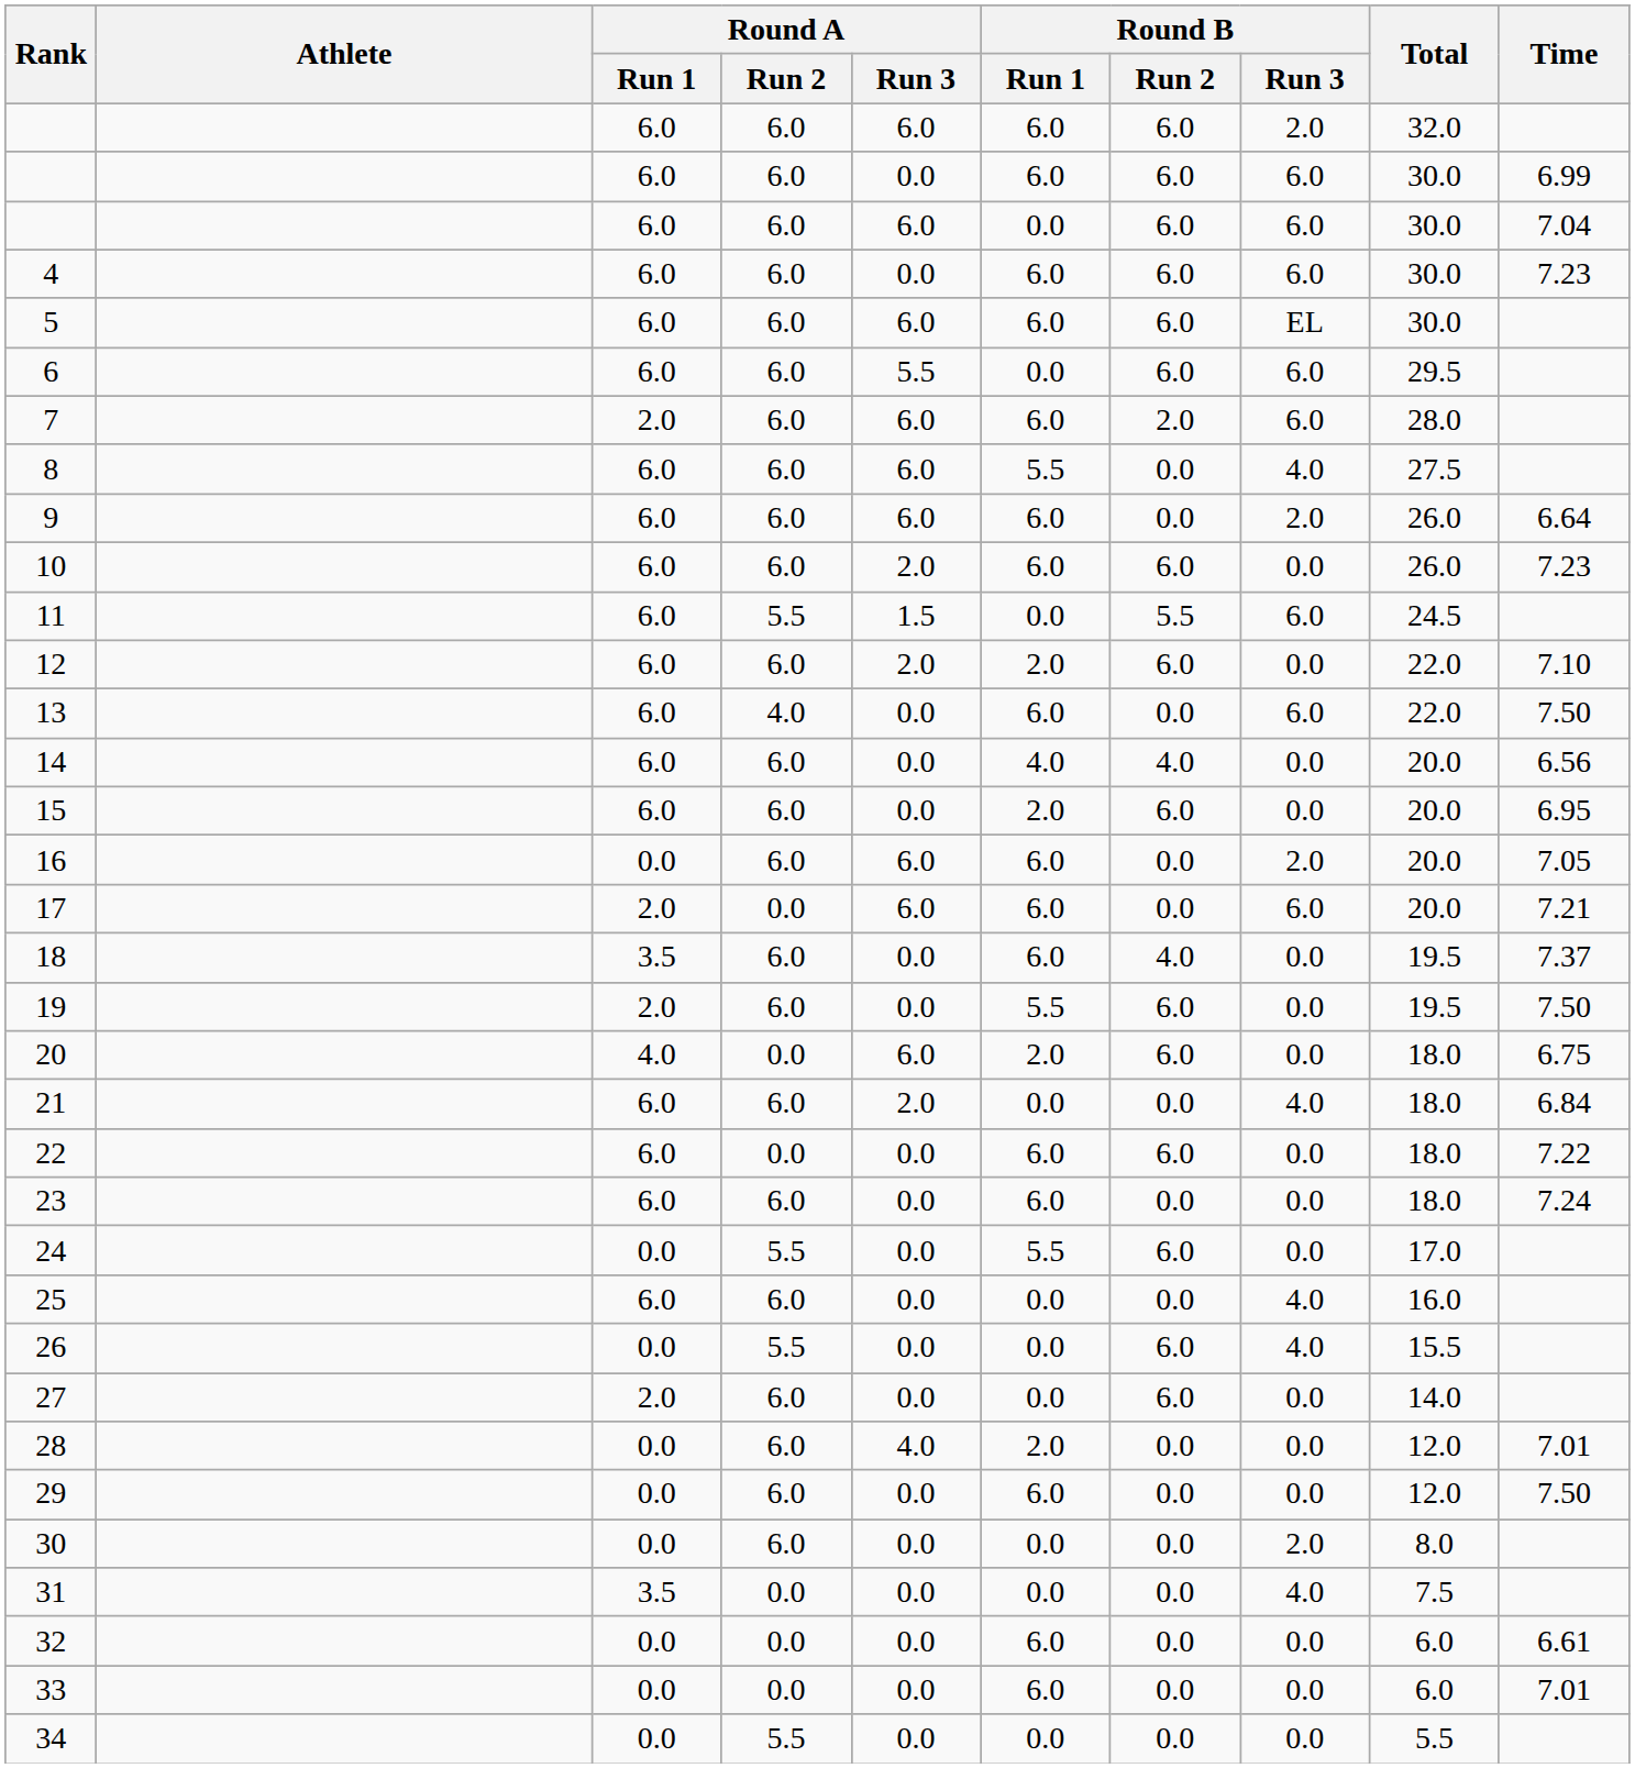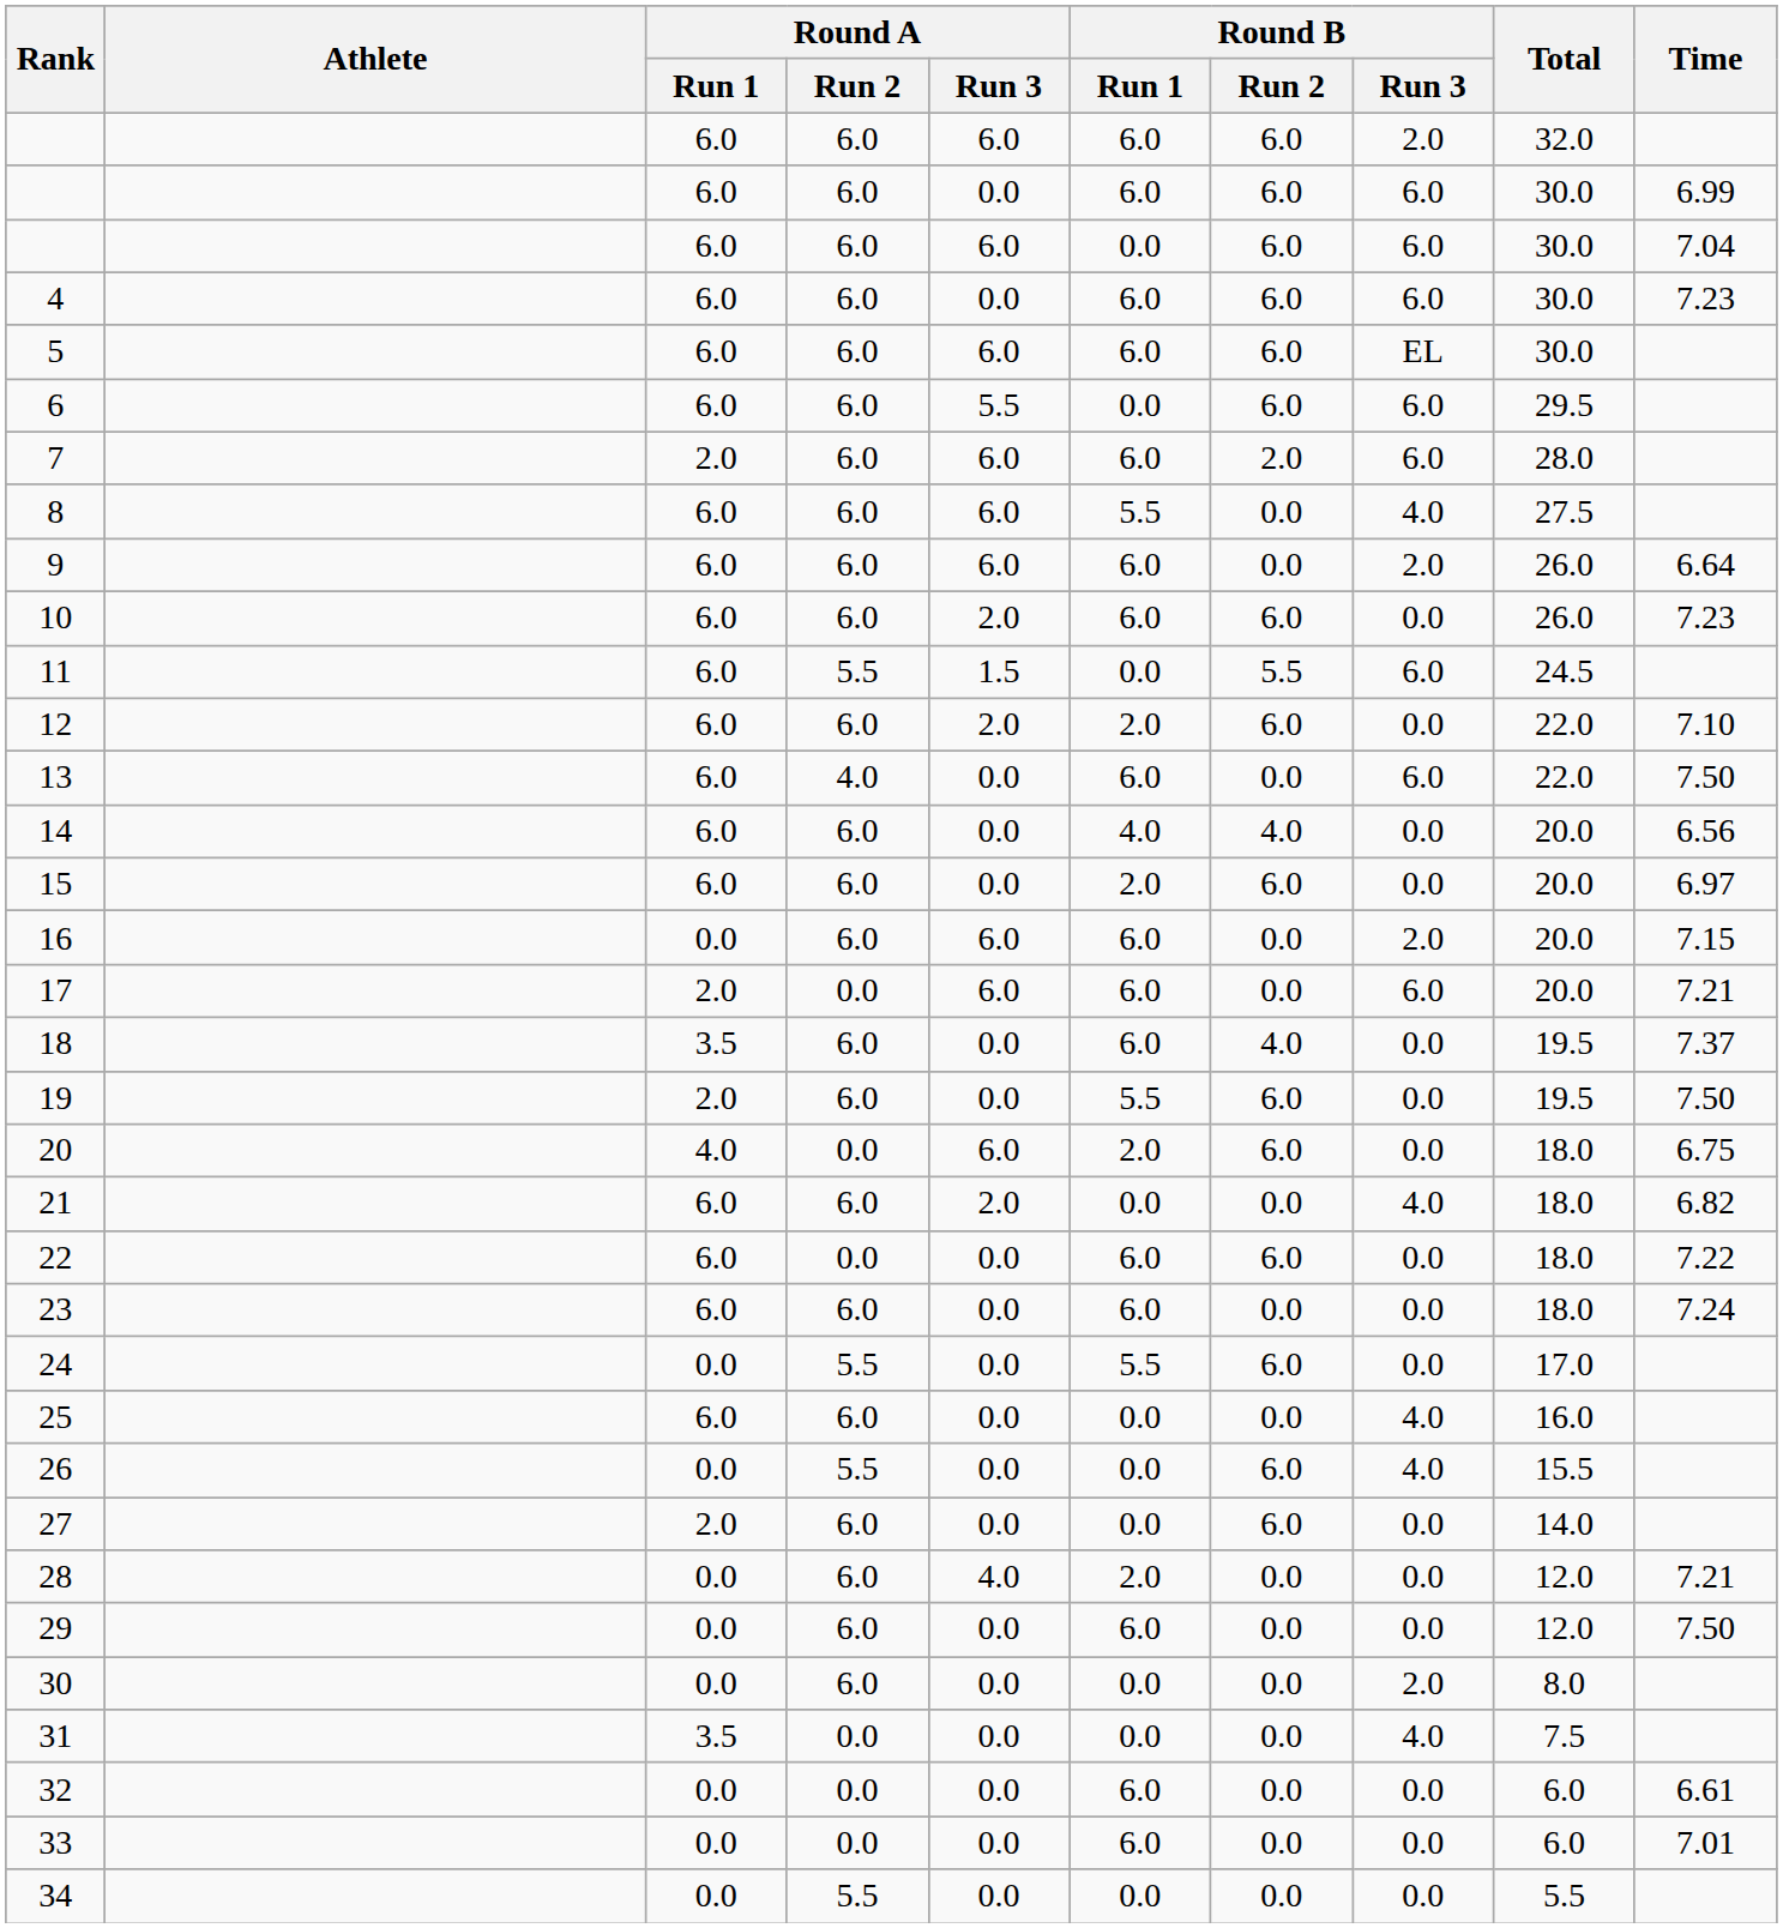 <table class=wikitable style="text-align:center">
 <tr>
 <th rowspan=2 width=40>Rank</th>
 <th rowspan=2 width=250>Athlete</th>
 <th colspan=3>Round A</th>
 <th colspan=3>Round B</th>
 <th rowspan=2 width=60>Total</th>
 <th rowspan=2 width=60>Time</th>
 </tr>
 <tr>
 <th width=60>Run 1</th>
 <th width=60>Run 2</th>
 <th width=60>Run 3</th>
 <th width=60>Run 1</th>
 <th width=60>Run 2</th>
 <th width=60>Run 3</th>
 </tr>
 <tr>
 <td></td>
 <td style="text-align:left"></td>
 <td>6.0</td>
 <td>6.0</td>
 <td>6.0</td>
 <td>6.0</td>
 <td>6.0</td>
 <td>2.0</td>
 <td>32.0</td>
 <td></td>
 </tr>
 <tr>
 <td></td>
 <td style="text-align:left"></td>
 <td>6.0</td>
 <td>6.0</td>
 <td>0.0</td>
 <td>6.0</td>
 <td>6.0</td>
 <td>6.0</td>
 <td>30.0</td>
 <td>6.99</td>
 </tr>
 <tr>
 <td></td>
 <td style="text-align:left"></td>
 <td>6.0</td>
 <td>6.0</td>
 <td>6.0</td>
 <td>0.0</td>
 <td>6.0</td>
 <td>6.0</td>
 <td>30.0</td>
 <td>7.04</td>
 </tr>
 <tr>
 <td>4</td>
 <td style="text-align:left"></td>
 <td>6.0</td>
 <td>6.0</td>
 <td>0.0</td>
 <td>6.0</td>
 <td>6.0</td>
 <td>6.0</td>
 <td>30.0</td>
 <td>7.23</td>
 </tr>
 <tr>
 <td>5</td>
 <td style="text-align:left"></td>
 <td>6.0</td>
 <td>6.0</td>
 <td>6.0</td>
 <td>6.0</td>
 <td>6.0</td>
 <td>EL</td>
 <td>30.0</td>
 <td></td>
 </tr>
 <tr>
 <td>6</td>
 <td style="text-align:left"></td>
 <td>6.0</td>
 <td>6.0</td>
 <td>5.5</td>
 <td>0.0</td>
 <td>6.0</td>
 <td>6.0</td>
 <td>29.5</td>
 <td></td>
 </tr>
 <tr>
 <td>7</td>
 <td style="text-align:left"></td>
 <td>2.0</td>
 <td>6.0</td>
 <td>6.0</td>
 <td>6.0</td>
 <td>2.0</td>
 <td>6.0</td>
 <td>28.0</td>
 <td></td>
 </tr>
 <tr>
 <td>8</td>
 <td style="text-align:left"></td>
 <td>6.0</td>
 <td>6.0</td>
 <td>6.0</td>
 <td>5.5</td>
 <td>0.0</td>
 <td>4.0</td>
 <td>27.5</td>
 <td></td>
 </tr>
 <tr>
 <td>9</td>
 <td style="text-align:left"></td>
 <td>6.0</td>
 <td>6.0</td>
 <td>6.0</td>
 <td>6.0</td>
 <td>0.0</td>
 <td>2.0</td>
 <td>26.0</td>
 <td>6.64</td>
 </tr>
 <tr>
 <td>10</td>
 <td style="text-align:left"></td>
 <td>6.0</td>
 <td>6.0</td>
 <td>2.0</td>
 <td>6.0</td>
 <td>6.0</td>
 <td>0.0</td>
 <td>26.0</td>
 <td>7.23</td>
 </tr>
 <tr>
 <td>11</td>
 <td style="text-align:left"></td>
 <td>6.0</td>
 <td>5.5</td>
 <td>1.5</td>
 <td>0.0</td>
 <td>5.5</td>
 <td>6.0</td>
 <td>24.5</td>
 <td></td>
 </tr>
 <tr>
 <td>12</td>
 <td style="text-align:left"></td>
 <td>6.0</td>
 <td>6.0</td>
 <td>2.0</td>
 <td>2.0</td>
 <td>6.0</td>
 <td>0.0</td>
 <td>22.0</td>
 <td>7.10</td>
 </tr>
 <tr>
 <td>13</td>
 <td style="text-align:left"></td>
 <td>6.0</td>
 <td>4.0</td>
 <td>0.0</td>
 <td>6.0</td>
 <td>0.0</td>
 <td>6.0</td>
 <td>22.0</td>
 <td>7.50</td>
 </tr>
 <tr>
 <td>14</td>
 <td style="text-align:left"></td>
 <td>6.0</td>
 <td>6.0</td>
 <td>0.0</td>
 <td>4.0</td>
 <td>4.0</td>
 <td>0.0</td>
 <td>20.0</td>
 <td>6.56</td>
 </tr>
 <tr>
 <td>15</td>
 <td style="text-align:left"></td>
 <td>6.0</td>
 <td>6.0</td>
 <td>0.0</td>
 <td>2.0</td>
 <td>6.0</td>
 <td>0.0</td>
 <td>20.0</td>
-<td>6.95</td>
+<td>6.97</td>
 </tr>
 <tr>
 <td>16</td>
 <td style="text-align:left"></td>
 <td>0.0</td>
 <td>6.0</td>
 <td>6.0</td>
 <td>6.0</td>
 <td>0.0</td>
 <td>2.0</td>
 <td>20.0</td>
-<td>7.05</td>
+<td>7.15</td>
 </tr>
 <tr>
 <td>17</td>
 <td style="text-align:left"></td>
 <td>2.0</td>
 <td>0.0</td>
 <td>6.0</td>
 <td>6.0</td>
 <td>0.0</td>
 <td>6.0</td>
 <td>20.0</td>
 <td>7.21</td>
 </tr>
 <tr>
 <td>18</td>
 <td style="text-align:left"></td>
 <td>3.5</td>
 <td>6.0</td>
 <td>0.0</td>
 <td>6.0</td>
 <td>4.0</td>
 <td>0.0</td>
 <td>19.5</td>
 <td>7.37</td>
 </tr>
 <tr>
 <td>19</td>
 <td style="text-align:left"></td>
 <td>2.0</td>
 <td>6.0</td>
 <td>0.0</td>
 <td>5.5</td>
 <td>6.0</td>
 <td>0.0</td>
 <td>19.5</td>
 <td>7.50</td>
 </tr>
 <tr>
 <td>20</td>
 <td style="text-align:left"></td>
 <td>4.0</td>
 <td>0.0</td>
 <td>6.0</td>
 <td>2.0</td>
 <td>6.0</td>
 <td>0.0</td>
 <td>18.0</td>
 <td>6.75</td>
 </tr>
 <tr>
 <td>21</td>
 <td style="text-align:left"></td>
 <td>6.0</td>
 <td>6.0</td>
 <td>2.0</td>
 <td>0.0</td>
 <td>0.0</td>
 <td>4.0</td>
 <td>18.0</td>
-<td>6.84</td>
+<td>6.82</td>
 </tr>
 <tr>
 <td>22</td>
 <td style="text-align:left"></td>
 <td>6.0</td>
 <td>0.0</td>
 <td>0.0</td>
 <td>6.0</td>
 <td>6.0</td>
 <td>0.0</td>
 <td>18.0</td>
 <td>7.22</td>
 </tr>
 <tr>
 <td>23</td>
 <td style="text-align:left"></td>
 <td>6.0</td>
 <td>6.0</td>
 <td>0.0</td>
 <td>6.0</td>
 <td>0.0</td>
 <td>0.0</td>
 <td>18.0</td>
 <td>7.24</td>
 </tr>
 <tr>
 <td>24</td>
 <td style="text-align:left"></td>
 <td>0.0</td>
 <td>5.5</td>
 <td>0.0</td>
 <td>5.5</td>
 <td>6.0</td>
 <td>0.0</td>
 <td>17.0</td>
 <td></td>
 </tr>
 <tr>
 <td>25</td>
 <td style="text-align:left"></td>
 <td>6.0</td>
 <td>6.0</td>
 <td>0.0</td>
 <td>0.0</td>
 <td>0.0</td>
 <td>4.0</td>
 <td>16.0</td>
 <td></td>
 </tr>
 <tr>
 <td>26</td>
 <td style="text-align:left"></td>
 <td>0.0</td>
 <td>5.5</td>
 <td>0.0</td>
 <td>0.0</td>
 <td>6.0</td>
 <td>4.0</td>
 <td>15.5</td>
 <td></td>
 </tr>
 <tr>
 <td>27</td>
 <td style="text-align:left"></td>
 <td>2.0</td>
 <td>6.0</td>
 <td>0.0</td>
 <td>0.0</td>
 <td>6.0</td>
 <td>0.0</td>
 <td>14.0</td>
 <td></td>
 </tr>
 <tr>
 <td>28</td>
 <td style="text-align:left"></td>
 <td>0.0</td>
 <td>6.0</td>
 <td>4.0</td>
 <td>2.0</td>
 <td>0.0</td>
 <td>0.0</td>
 <td>12.0</td>
-<td>7.01</td>
+<td>7.21</td>
 </tr>
 <tr>
 <td>29</td>
 <td style="text-align:left"></td>
 <td>0.0</td>
 <td>6.0</td>
 <td>0.0</td>
 <td>6.0</td>
 <td>0.0</td>
 <td>0.0</td>
 <td>12.0</td>
 <td>7.50</td>
 </tr>
 <tr>
 <td>30</td>
 <td style="text-align:left"></td>
 <td>0.0</td>
 <td>6.0</td>
 <td>0.0</td>
 <td>0.0</td>
 <td>0.0</td>
 <td>2.0</td>
 <td>8.0</td>
 <td></td>
 </tr>
 <tr>
 <td>31</td>
 <td style="text-align:left"></td>
 <td>3.5</td>
 <td>0.0</td>
 <td>0.0</td>
 <td>0.0</td>
 <td>0.0</td>
 <td>4.0</td>
 <td>7.5</td>
 <td></td>
 </tr>
 <tr>
 <td>32</td>
 <td style="text-align:left"></td>
 <td>0.0</td>
 <td>0.0</td>
 <td>0.0</td>
 <td>6.0</td>
 <td>0.0</td>
 <td>0.0</td>
 <td>6.0</td>
 <td>6.61</td>
 </tr>
 <tr>
 <td>33</td>
 <td style="text-align:left"></td>
 <td>0.0</td>
 <td>0.0</td>
 <td>0.0</td>
 <td>6.0</td>
 <td>0.0</td>
 <td>0.0</td>
 <td>6.0</td>
 <td>7.01</td>
 </tr>
 <tr>
 <td>34</td>
 <td style="text-align:left"></td>
 <td>0.0</td>
 <td>5.5</td>
 <td>0.0</td>
 <td>0.0</td>
 <td>0.0</td>
 <td>0.0</td>
 <td>5.5</td>
 <td></td>
 </tr>
 </table>
